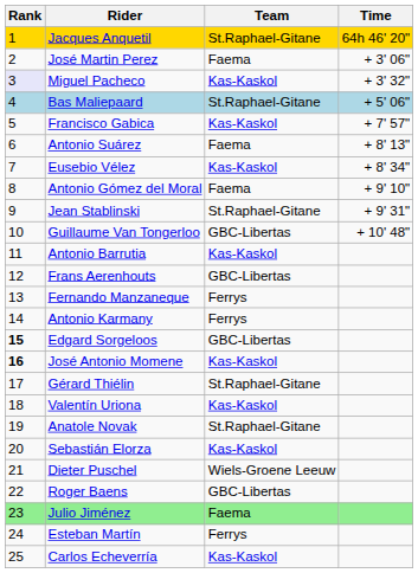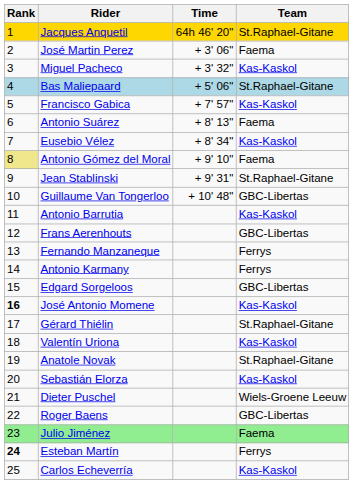 <table class="wikitable">
 <tr>
 <th>Rank</th>
 <th>Rider</th>
+<th>Time</th>
 <th>Team</th>
-<th>Time</th>
 </tr>
 <tr bgcolor=gold>
 <td>1</td>
 <td>	<a href='#'>Jacques Anquetil</a></td>
+<td align="right">64h 46' 20"</td>
 <td>St.Raphael-Gitane</td>
-<td align="right">64h 46' 20"</td>
 </tr>
 <tr>
 <td>2</td>
 <td>	<a href='#'>José Martin Perez</a></td>
+<td align="right">+ 3' 06"</td>
 <td>Faema</td>
-<td align="right">+ 3' 06"</td>
 </tr>
 <tr>
-<td style="background: lavender;">3</td>
+<td>3</td>
 <td>	<a href='#'>Miguel Pacheco</a></td>
+<td align="right">+ 3' 32"</td>
 <td><a href='#'>Kas-Kaskol</a></td>
-<td align="right">+ 3' 32"</td>
 </tr>
 <tr bgcolor=lightblue>
 <td>4</td>
 <td>	<a href='#'>Bas Maliepaard</a></td>
+<td align="right">+ 5' 06"</td>
 <td>St.Raphael-Gitane</td>
-<td align="right">+ 5' 06"</td>
 </tr>
 <tr>
 <td>5</td>
 <td>	<a href='#'>Francisco Gabica</a></td>
+<td align="right">+ 7' 57"</td>
 <td><a href='#'>Kas-Kaskol</a></td>
-<td align="right">+ 7' 57"</td>
 </tr>
 <tr>
 <td>6</td>
 <td>	<a href='#'>Antonio Suárez</a></td>
+<td align="right">+ 8' 13"</td>
 <td>Faema</td>
-<td align="right">+ 8' 13"</td>
 </tr>
 <tr>
 <td>7</td>
 <td>	<a href='#'>Eusebio Vélez</a></td>
+<td align="right">+ 8' 34"</td>
 <td><a href='#'>Kas-Kaskol</a></td>
-<td align="right">+ 8' 34"</td>
 </tr>
 <tr>
-<td>8</td>
+<td style="background: khaki;">8</td>
 <td>	<a href='#'>Antonio Gómez del Moral</a></td>
+<td align="right">+ 9' 10"</td>
 <td>Faema</td>
-<td align="right">+ 9' 10"</td>
 </tr>
 <tr>
 <td>9</td>
 <td>	<a href='#'>Jean Stablinski</a></td>
+<td align="right">+ 9' 31"</td>
 <td>St.Raphael-Gitane</td>
-<td align="right">+ 9' 31"</td>
 </tr>
 <tr>
 <td>10</td>
 <td>	<a href='#'>Guillaume Van Tongerloo</a></td>
+<td align="right">+ 10' 48"</td>
 <td>GBC-Libertas</td>
-<td align="right">+ 10' 48"</td>
 </tr>
 <tr>
 <td>11</td>
 <td>	<a href='#'>Antonio Barrutia</a></td>
+<td align="right"></td>
 <td><a href='#'>Kas-Kaskol</a></td>
-<td align="right"></td>
 </tr>
 <tr>
 <td>12</td>
 <td>	<a href='#'>Frans Aerenhouts</a></td>
+<td align="right"></td>
 <td>GBC-Libertas</td>
-<td align="right"></td>
 </tr>
 <tr>
 <td>13</td>
 <td>	<a href='#'>Fernando Manzaneque</a></td>
+<td align="right"></td>
 <td>Ferrys</td>
-<td align="right"></td>
 </tr>
 <tr>
 <td>14</td>
 <td>	<a href='#'>Antonio Karmany</a></td>
+<td align="right"></td>
 <td>Ferrys</td>
-<td align="right"></td>
 </tr>
 <tr>
-<td><strong>15</strong></td>
+<td>15</td>
 <td>	<a href='#'>Edgard Sorgeloos</a></td>
+<td align="right"></td>
 <td>GBC-Libertas</td>
-<td align="right"></td>
 </tr>
 <tr>
 <td><strong>16</strong></td>
 <td>	<a href='#'>José Antonio Momene</a></td>
+<td align="right"></td>
 <td><a href='#'>Kas-Kaskol</a></td>
-<td align="right"></td>
 </tr>
 <tr>
 <td>17</td>
 <td>	<a href='#'>Gérard Thiélin</a></td>
+<td align="right"></td>
 <td>St.Raphael-Gitane</td>
-<td align="right"></td>
 </tr>
 <tr>
 <td>18</td>
 <td>	<a href='#'>Valentín Uriona</a></td>
+<td align="right"></td>
 <td><a href='#'>Kas-Kaskol</a></td>
-<td align="right"></td>
 </tr>
 <tr>
 <td>19</td>
 <td>	<a href='#'>Anatole Novak</a></td>
+<td align="right"></td>
 <td>St.Raphael-Gitane</td>
-<td align="right"></td>
 </tr>
 <tr>
 <td>20</td>
 <td>	<a href='#'>Sebastián Elorza</a></td>
+<td align="right"></td>
 <td><a href='#'>Kas-Kaskol</a></td>
-<td align="right"></td>
 </tr>
 <tr>
 <td>21</td>
 <td>	<a href='#'>Dieter Puschel</a></td>
+<td align="right"></td>
 <td>Wiels-Groene Leeuw</td>
-<td align="right"></td>
 </tr>
 <tr>
 <td>22</td>
 <td>	<a href='#'>Roger Baens</a></td>
+<td align="right"></td>
 <td>GBC-Libertas</td>
-<td align="right"></td>
 </tr>
 <tr bgcolor=lightgreen>
 <td>23</td>
 <td>	<a href='#'>Julio Jiménez</a></td>
+<td align="right"></td>
 <td>Faema</td>
-<td align="right"></td>
 </tr>
 <tr>
-<td>24</td>
+<td><strong>24</strong></td>
 <td>	<a href='#'>Esteban Martín</a></td>
+<td align="right"></td>
 <td>Ferrys</td>
-<td align="right"></td>
 </tr>
 <tr>
 <td>25</td>
 <td>	<a href='#'>Carlos Echeverría</a></td>
+<td align="right"></td>
 <td><a href='#'>Kas-Kaskol</a></td>
-<td align="right"></td>
 </tr>
 </table>
